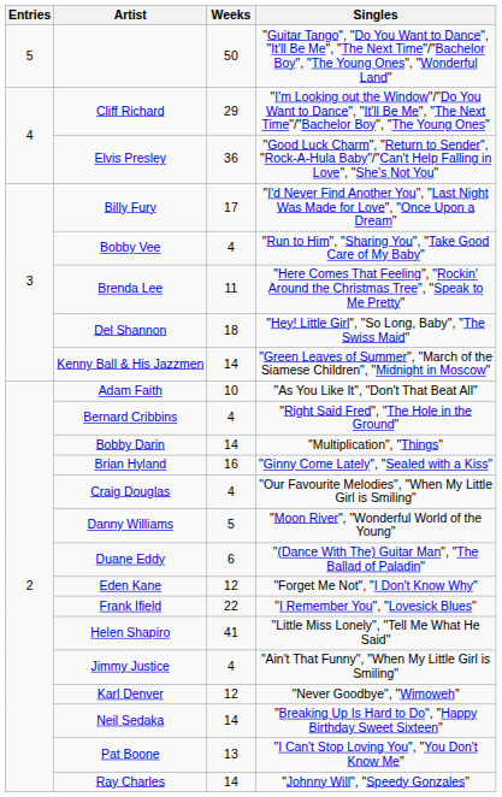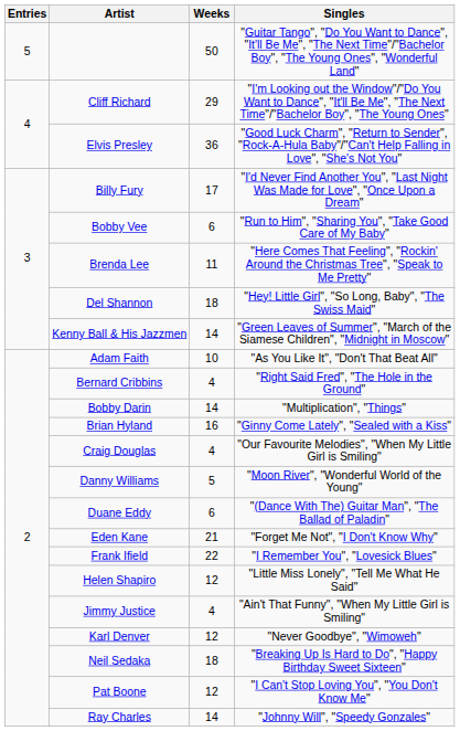 <table class="wikitable sortable" style="text-align: center;">
 <tr>
 <th scope="col" style="width:55px;" data-sort-type="number">Entries</th>
 <th scope="col" style="text-align:center;">Artist</th>
 <th scope="col" style="width:55px;" data-sort-type="number">Weeks</th>
 <th scope="col" style="width:300px;">Singles</th>
 </tr>
 <tr>
 <td rowspan="1" style="text-align:center">5</td>
 <td> </td>
 <td>50</td>
 <td>"<a href='#'>Guitar Tango</a>", "<a href='#'>Do You Want to Dance</a>", "<a href='#'>It'll Be Me</a>", "<a href='#'>The Next Time</a>"/"<a href='#'>Bachelor Boy</a>", "<a href='#'>The Young Ones</a>", "<a href='#'>Wonderful Land</a>"</td>
 </tr>
 <tr>
 <td rowspan="2" style="text-align:center">4</td>
 <td><a href='#'>Cliff Richard</a> </td>
 <td>29</td>
 <td>"<a href='#'>I'm Looking out the Window</a>"/"<a href='#'>Do You Want to Dance</a>", "<a href='#'>It'll Be Me</a>", "<a href='#'>The Next Time</a>"/"<a href='#'>Bachelor Boy</a>", "<a href='#'>The Young Ones</a>"</td>
 </tr>
 <tr>
 <td><a href='#'>Elvis Presley</a></td>
 <td>36</td>
 <td>"<a href='#'>Good Luck Charm</a>", "<a href='#'>Return to Sender</a>", "<a href='#'>Rock-A-Hula Baby</a>"/"<a href='#'>Can't Help Falling in Love</a>", "<a href='#'>She's Not You</a>"</td>
 </tr>
 <tr>
 <td rowspan="5" style="text-align:center">3</td>
 <td><a href='#'>Billy Fury</a></td>
 <td>17</td>
 <td>"<a href='#'>I'd Never Find Another You</a>", "<a href='#'>Last Night Was Made for Love</a>", "<a href='#'>Once Upon a Dream</a>"</td>
 </tr>
 <tr>
 <td><a href='#'>Bobby Vee</a> </td>
-<td>4</td>
+<td>6</td>
 <td>"<a href='#'>Run to Him</a>", "<a href='#'>Sharing You</a>", "<a href='#'>Take Good Care of My Baby</a>"</td>
 </tr>
 <tr>
 <td><a href='#'>Brenda Lee</a> </td>
 <td>11</td>
 <td>"<a href='#'>Here Comes That Feeling</a>", "<a href='#'>Rockin' Around the Christmas Tree</a>", "<a href='#'>Speak to Me Pretty</a>"</td>
 </tr>
 <tr>
 <td><a href='#'>Del Shannon</a></td>
 <td>18</td>
 <td>"<a href='#'>Hey! Little Girl</a>", "So Long, Baby", "<a href='#'>The Swiss Maid</a>"</td>
 </tr>
 <tr>
 <td><a href='#'>Kenny Ball & His Jazzmen</a> </td>
 <td>14</td>
 <td>"<a href='#'>Green Leaves of Summer</a>", "March of the Siamese Children", "<a href='#'>Midnight in Moscow</a>"</td>
 </tr>
 <tr>
 <td rowspan="15" style="text-align:center">2</td>
 <td><a href='#'>Adam Faith</a></td>
 <td>10</td>
 <td>"As You Like It", "Don't That Beat All"</td>
 </tr>
 <tr>
 <td><a href='#'>Bernard Cribbins</a></td>
 <td>4</td>
 <td>"<a href='#'>Right Said Fred</a>", "<a href='#'>The Hole in the Ground</a>"</td>
 </tr>
 <tr>
 <td><a href='#'>Bobby Darin</a></td>
 <td>14</td>
 <td>"Multiplication", "<a href='#'>Things</a>"</td>
 </tr>
 <tr>
 <td><a href='#'>Brian Hyland</a></td>
 <td>16</td>
 <td>"<a href='#'>Ginny Come Lately</a>", "<a href='#'>Sealed with a Kiss</a>"</td>
 </tr>
 <tr>
 <td><a href='#'>Craig Douglas</a></td>
 <td>4</td>
 <td>"Our Favourite Melodies", "When My Little Girl is Smiling"</td>
 </tr>
 <tr>
 <td><a href='#'>Danny Williams</a> </td>
 <td>5</td>
 <td>"<a href='#'>Moon River</a>", "Wonderful World of the Young"</td>
 </tr>
 <tr>
 <td><a href='#'>Duane Eddy</a> </td>
 <td>6</td>
 <td>"<a href='#'>(Dance With The) Guitar Man</a>", "<a href='#'>The Ballad of Paladin</a>"</td>
 </tr>
 <tr>
 <td><a href='#'>Eden Kane</a></td>
-<td>12</td>
+<td>21</td>
 <td>"Forget Me Not", "<a href='#'>I Don't Know Why</a>"</td>
 </tr>
 <tr>
 <td><a href='#'>Frank Ifield</a></td>
 <td>22</td>
 <td>"<a href='#'>I Remember You</a>", "<a href='#'>Lovesick Blues</a>"</td>
 </tr>
 <tr>
 <td><a href='#'>Helen Shapiro</a></td>
-<td>41</td>
+<td>12</td>
 <td>"Little Miss Lonely", "Tell Me What He Said"</td>
 </tr>
 <tr>
 <td><a href='#'>Jimmy Justice</a></td>
 <td>4</td>
 <td>"Ain't That Funny", "When My Little Girl is Smiling"</td>
 </tr>
 <tr>
 <td><a href='#'>Karl Denver</a></td>
 <td>12</td>
 <td>"Never Goodbye", "<a href='#'>Wimoweh</a>"</td>
 </tr>
 <tr>
 <td><a href='#'>Neil Sedaka</a></td>
-<td>14</td>
+<td>18</td>
 <td>"<a href='#'>Breaking Up Is Hard to Do</a>", "<a href='#'>Happy Birthday Sweet Sixteen</a>"</td>
 </tr>
 <tr>
 <td><a href='#'>Pat Boone</a> </td>
-<td>13</td>
+<td>12</td>
 <td>"<a href='#'>I Can't Stop Loving You</a>", "<a href='#'>You Don't Know Me</a>"</td>
 </tr>
 <tr>
 <td><a href='#'>Ray Charles</a></td>
 <td>14</td>
 <td>"<a href='#'>Johnny Will</a>", "<a href='#'>Speedy Gonzales</a>"</td>
 </tr>
 </table>
